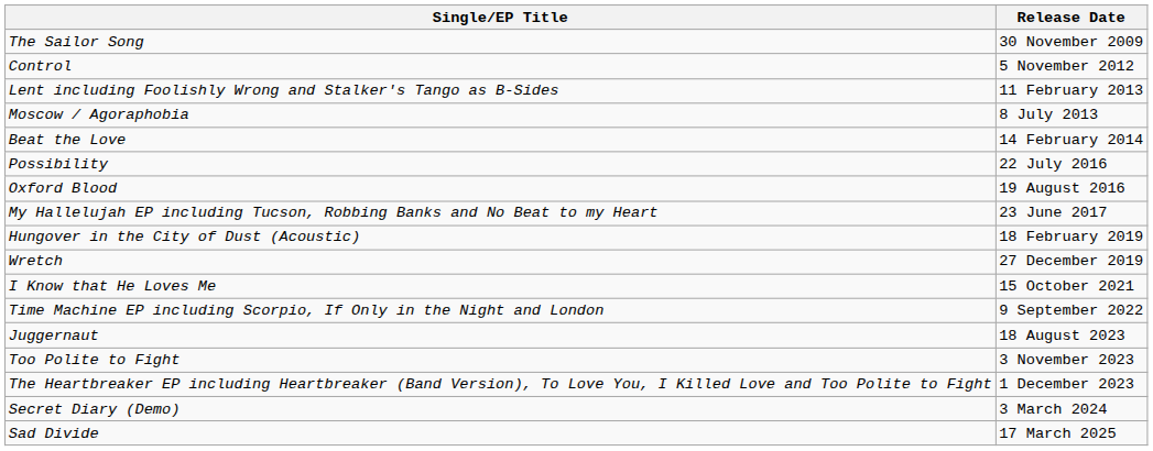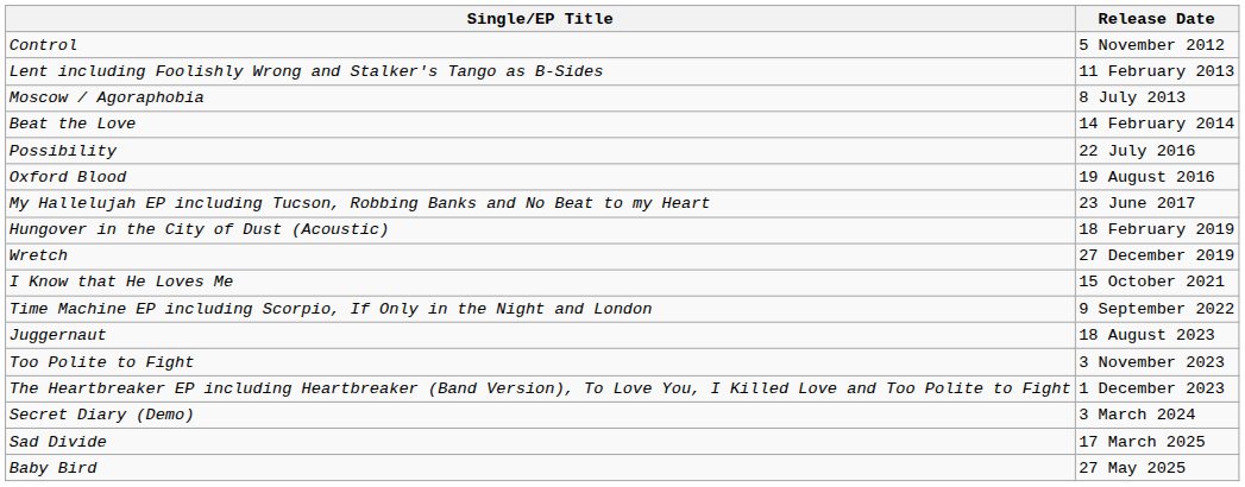 <table class="wikitable">
 <tr>
 <th>Single/EP Title</th>
 <th>Release Date</th>
-</tr>
-<tr>
-<td><em>The Sailor Song</em></td>
-<td>30 November 2009</td>
 </tr>
 <tr>
 <td><em>Control</em></td>
 <td>5 November 2012</td>
 </tr>
 <tr>
 <td><em>Lent including Foolishly Wrong and Stalker's Tango as B-Sides</em></td>
 <td>11 February 2013</td>
 </tr>
 <tr>
 <td><em>Moscow / Agoraphobia</em></td>
 <td>8 July 2013</td>
 </tr>
 <tr>
 <td><em>Beat the Love</em></td>
 <td>14 February 2014</td>
 </tr>
 <tr>
 <td><em>Possibility</em></td>
 <td>22 July 2016</td>
 </tr>
 <tr>
 <td><em>Oxford Blood</em></td>
 <td>19 August 2016</td>
 </tr>
 <tr>
 <td><em>My Hallelujah EP including Tucson, Robbing Banks and No Beat to my Heart</em></td>
 <td>23 June 2017</td>
 </tr>
 <tr>
 <td><em>Hungover in the City of Dust (Acoustic)</em></td>
 <td>18 February 2019</td>
 </tr>
 <tr>
 <td><em>Wretch</em></td>
 <td>27 December 2019</td>
 </tr>
 <tr>
 <td><em>I Know that He Loves Me</em></td>
 <td>15 October 2021</td>
 </tr>
 <tr>
 <td><em>Time Machine EP including Scorpio, If Only in the Night and London</em></td>
 <td>9 September 2022</td>
 </tr>
 <tr>
 <td><em>Juggernaut</em></td>
 <td>18 August 2023</td>
 </tr>
 <tr>
 <td><em>Too Polite to Fight</em></td>
 <td>3 November 2023</td>
 </tr>
 <tr>
 <td><em>The Heartbreaker EP including Heartbreaker (Band Version), To Love You, I Killed Love and Too Polite to Fight</em></td>
 <td>1 December 2023</td>
 </tr>
 <tr>
 <td><em>Secret Diary (Demo)</em></td>
 <td>3 March 2024</td>
 </tr>
 <tr>
 <td><em>Sad Divide</em></td>
 <td>17 March 2025</td>
 </tr>
+<tr>
+<td><em>Baby Bird</em></td>
+<td>27 May 2025</td>
+</tr>
 </table>
